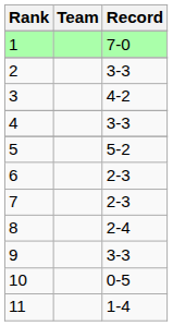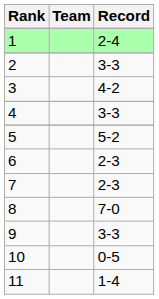 <table class="wikitable">
 <tr>
 <th>Rank</th>
 <th>Team</th>
 <th>Record</th>
 </tr>
 <tr>
 </tr>
 <tr bgcolor=#aaffaa>
 <td>1</td>
 <td></td>
-<td>7-0</td>
+<td>2-4</td>
 </tr>
 <tr>
 </tr>
 <tr bgcolor=>
 <td>2</td>
 <td></td>
 <td>3-3</td>
 </tr>
 <tr>
 <td>3</td>
 <td></td>
 <td>4-2</td>
 </tr>
 <tr>
 </tr>
 <tr bgcolor=>
 <td>4</td>
 <td></td>
 <td>3-3</td>
 </tr>
 <tr>
 </tr>
 <tr bgcolor=>
 <td>5</td>
 <td></td>
 <td>5-2</td>
 </tr>
 <tr>
 <td>6</td>
 <td></td>
 <td>2-3</td>
 </tr>
 <tr>
 <td>7</td>
 <td></td>
 <td>2-3</td>
 </tr>
 <tr>
 <td>8</td>
 <td></td>
-<td>2-4</td>
+<td>7-0</td>
 </tr>
 <tr>
 <td>9</td>
 <td></td>
 <td>3-3</td>
 </tr>
 <tr>
 <td>10</td>
 <td></td>
 <td>0-5</td>
 </tr>
 <tr>
 <td>11</td>
 <td></td>
 <td>1-4</td>
 </tr>
 </table>
